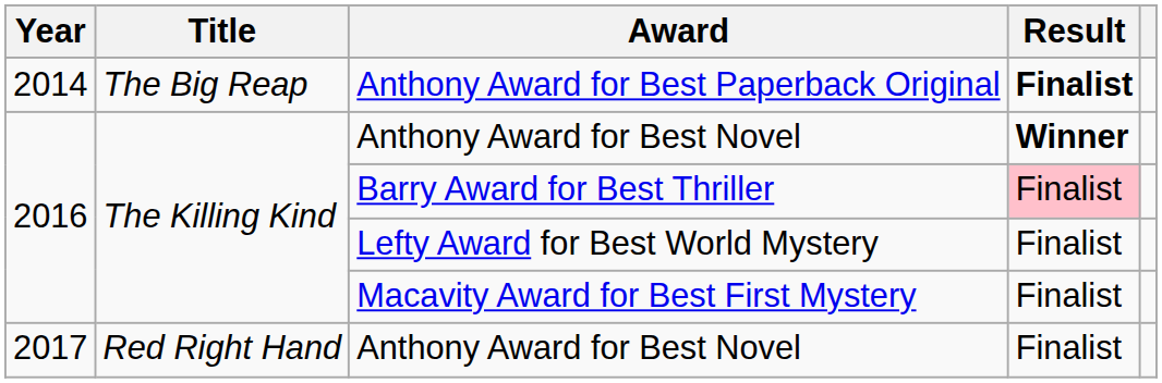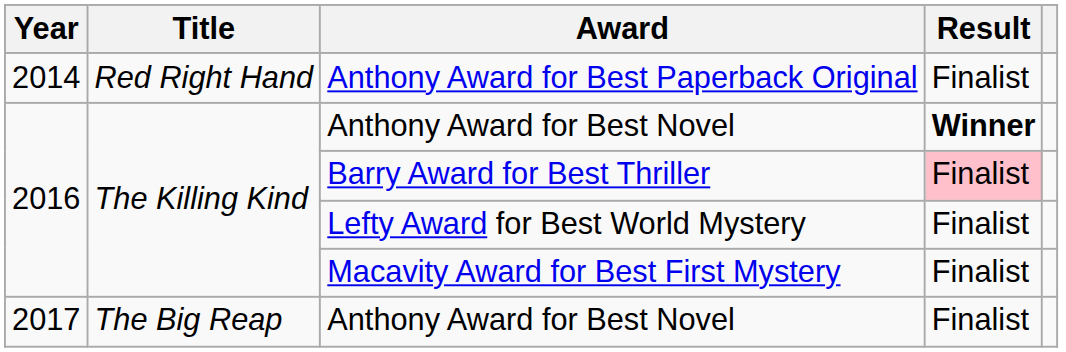 <table class="wikitable">
 <tr>
 <th>Year</th>
 <th>Title</th>
 <th>Award</th>
 <th>Result</th>
 <th></th>
 </tr>
 <tr>
 <td>2014</td>
-<td><em>The Big Reap</em></td>
+<td><em>Red Right Hand</em></td>
 <td><a href='#'>Anthony Award for Best Paperback Original</a></td>
-<td><strong>Finalist</strong></td>
+<td>Finalist</td>
 <td></td>
 </tr>
 <tr>
 <td rowspan="4">2016</td>
 <td rowspan="4"><em>The Killing Kind</em></td>
 <td>Anthony Award for Best Novel</td>
 <td><strong>Winner</strong></td>
 <td></td>
 </tr>
 <tr>
 <td><a href='#'>Barry Award for Best Thriller</a></td>
 <td style="background: pink;">Finalist</td>
 <td></td>
 </tr>
 <tr>
 <td><a href='#'>Lefty Award</a> for Best World Mystery</td>
 <td>Finalist</td>
 <td></td>
 </tr>
 <tr>
 <td><a href='#'>Macavity Award for Best First Mystery</a></td>
 <td>Finalist</td>
 <td></td>
 </tr>
 <tr>
 <td>2017</td>
-<td><em>Red Right Hand</em></td>
+<td><em>The Big Reap</em></td>
 <td>Anthony Award for Best Novel</td>
 <td>Finalist</td>
 <td></td>
 </tr>
 </table>
